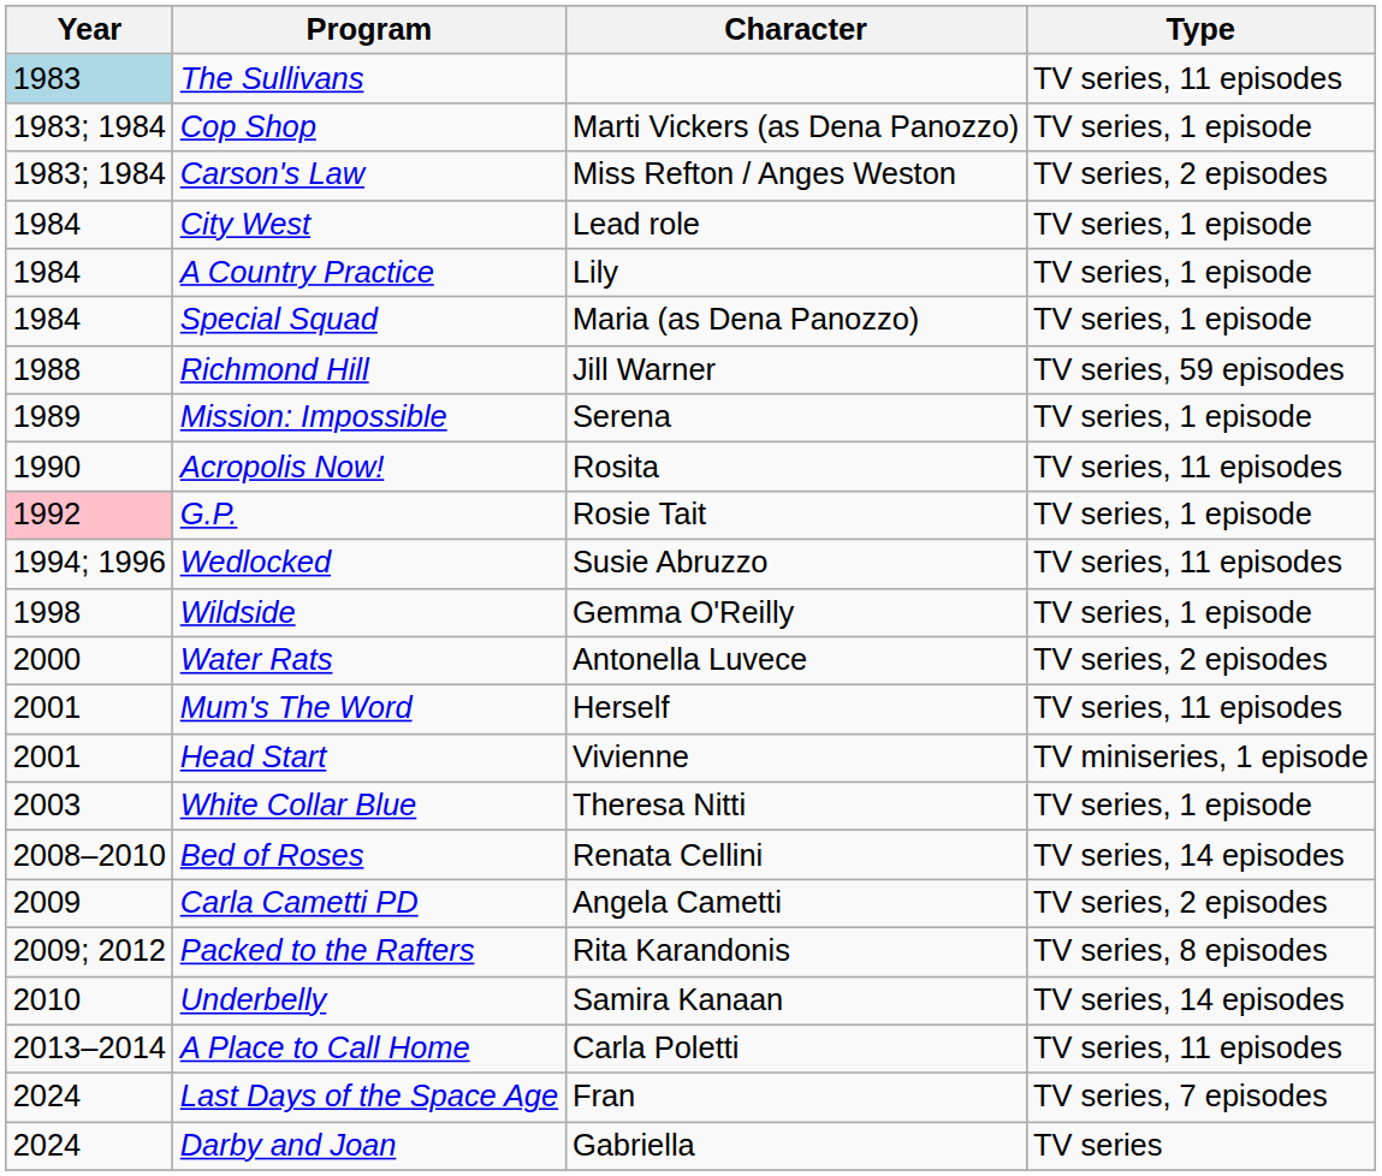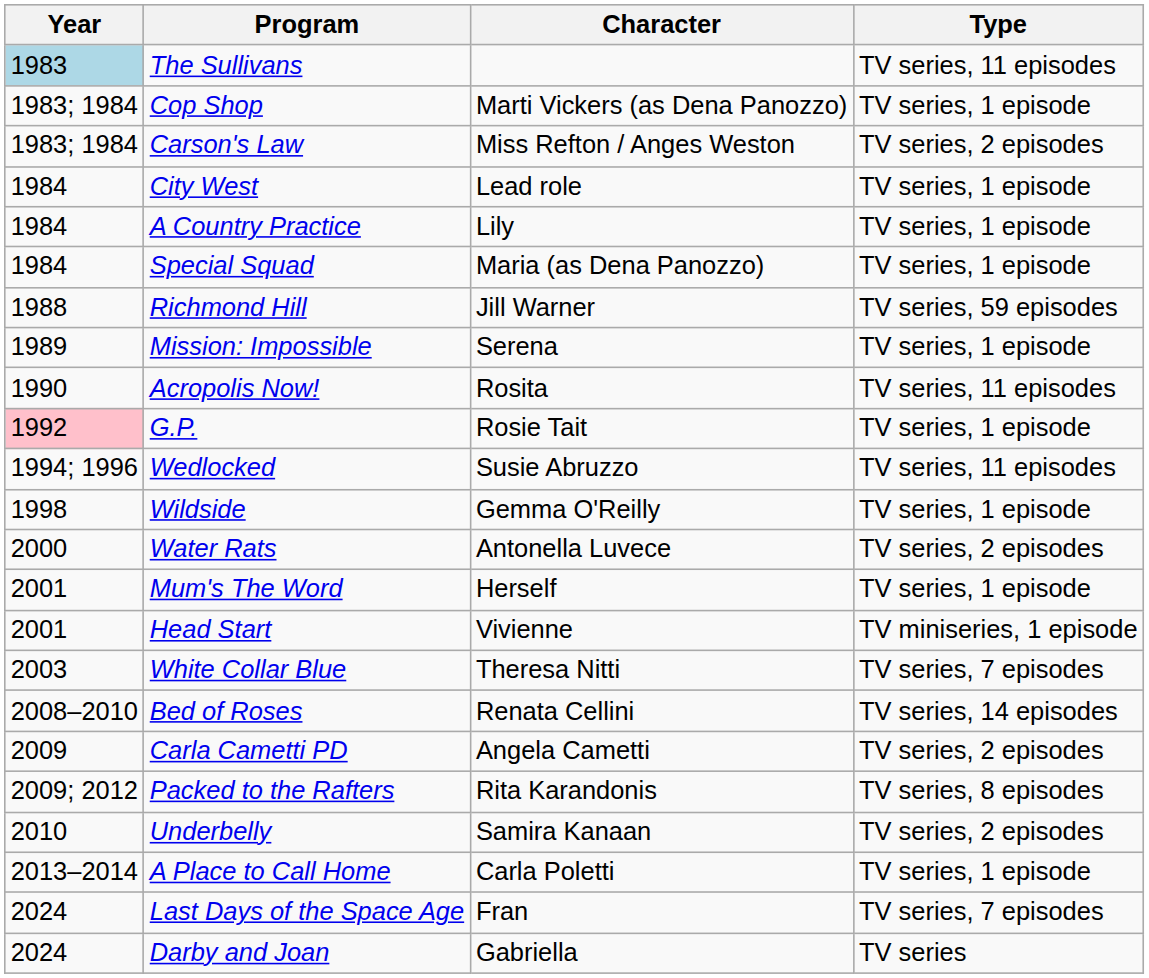 <table class="wikitable">
 <tr>
 <th>Year</th>
 <th>Program</th>
 <th>Character</th>
 <th>Type</th>
 </tr>
 <tr>
 <td style="background: lightblue;">1983</td>
 <td><em><a href='#'>The Sullivans</a></em></td>
 <td></td>
 <td>TV series, 11 episodes</td>
 </tr>
 <tr>
 <td>1983; 1984</td>
 <td><em><a href='#'>Cop Shop</a></em></td>
 <td>Marti Vickers (as Dena Panozzo)</td>
 <td>TV series, 1 episode</td>
 </tr>
 <tr>
 <td>1983; 1984</td>
 <td><em><a href='#'>Carson's Law</a></em></td>
 <td>Miss Refton / Anges Weston</td>
 <td>TV series, 2 episodes</td>
 </tr>
 <tr>
 <td>1984</td>
 <td><em><a href='#'>City West</a></em></td>
 <td>Lead role</td>
 <td>TV series, 1 episode</td>
 </tr>
 <tr>
 <td>1984</td>
 <td><em><a href='#'>A Country Practice</a></em></td>
 <td>Lily</td>
 <td>TV series, 1 episode</td>
 </tr>
 <tr>
 <td>1984</td>
 <td><em><a href='#'>Special Squad</a></em></td>
 <td>Maria (as Dena Panozzo)</td>
 <td>TV series, 1 episode</td>
 </tr>
 <tr>
 <td>1988</td>
 <td><em><a href='#'>Richmond Hill</a></em></td>
 <td>Jill Warner</td>
 <td>TV series, 59 episodes</td>
 </tr>
 <tr>
 <td>1989</td>
 <td><em><a href='#'>Mission: Impossible</a></em></td>
 <td>Serena</td>
 <td>TV series, 1 episode</td>
 </tr>
 <tr>
 <td>1990</td>
 <td><em><a href='#'>Acropolis Now!</a></em></td>
 <td>Rosita</td>
 <td>TV series, 11 episodes</td>
 </tr>
 <tr>
 <td style="background: pink;">1992</td>
 <td><em><a href='#'>G.P.</a></em></td>
 <td>Rosie Tait</td>
 <td>TV series, 1 episode</td>
 </tr>
 <tr>
 <td>1994; 1996</td>
 <td><em><a href='#'>Wedlocked</a></em></td>
 <td>Susie Abruzzo</td>
 <td>TV series, 11 episodes</td>
 </tr>
 <tr>
 <td>1998</td>
 <td><em><a href='#'>Wildside</a></em></td>
 <td>Gemma O'Reilly</td>
 <td>TV series, 1 episode</td>
 </tr>
 <tr>
 <td>2000</td>
 <td><em><a href='#'>Water Rats</a></em></td>
 <td>Antonella Luvece</td>
 <td>TV series, 2 episodes</td>
 </tr>
 <tr>
 <td>2001</td>
 <td><em><a href='#'> Mum's The Word</a></em></td>
 <td>Herself</td>
-<td>TV series, 11 episodes</td>
+<td>TV series, 1 episode</td>
 </tr>
 <tr>
 <td>2001</td>
 <td><em><a href='#'>Head Start</a></em></td>
 <td>Vivienne</td>
 <td>TV miniseries, 1 episode</td>
 </tr>
 <tr>
 <td>2003</td>
 <td><em><a href='#'>White Collar Blue</a></em></td>
 <td>Theresa Nitti</td>
-<td>TV series, 1 episode</td>
+<td>TV series, 7 episodes</td>
 </tr>
 <tr>
 <td>2008–2010</td>
 <td><em><a href='#'>Bed of Roses</a></em></td>
 <td>Renata Cellini</td>
 <td>TV series, 14 episodes</td>
 </tr>
 <tr>
 <td>2009</td>
 <td><em><a href='#'>Carla Cametti PD</a></em></td>
 <td>Angela Cametti</td>
 <td>TV series, 2 episodes</td>
 </tr>
 <tr>
 <td>2009; 2012</td>
 <td><em><a href='#'>Packed to the Rafters</a></em></td>
 <td>Rita Karandonis</td>
 <td>TV series, 8 episodes</td>
 </tr>
 <tr>
 <td>2010</td>
 <td><em><a href='#'>Underbelly</a></em></td>
 <td>Samira Kanaan</td>
-<td>TV series, 14 episodes</td>
+<td>TV series, 2 episodes</td>
 </tr>
 <tr>
 <td>2013–2014</td>
 <td><em><a href='#'>A Place to Call Home</a></em></td>
 <td>Carla Poletti</td>
-<td>TV series, 11 episodes</td>
+<td>TV series, 1 episode</td>
 </tr>
 <tr>
 <td>2024</td>
 <td><em><a href='#'>Last Days of the Space Age</a></em></td>
 <td>Fran</td>
 <td>TV series, 7 episodes</td>
 </tr>
 <tr>
 <td>2024</td>
 <td><em><a href='#'>Darby and Joan</a></em></td>
 <td>Gabriella</td>
 <td>TV series</td>
 </tr>
 </table>
